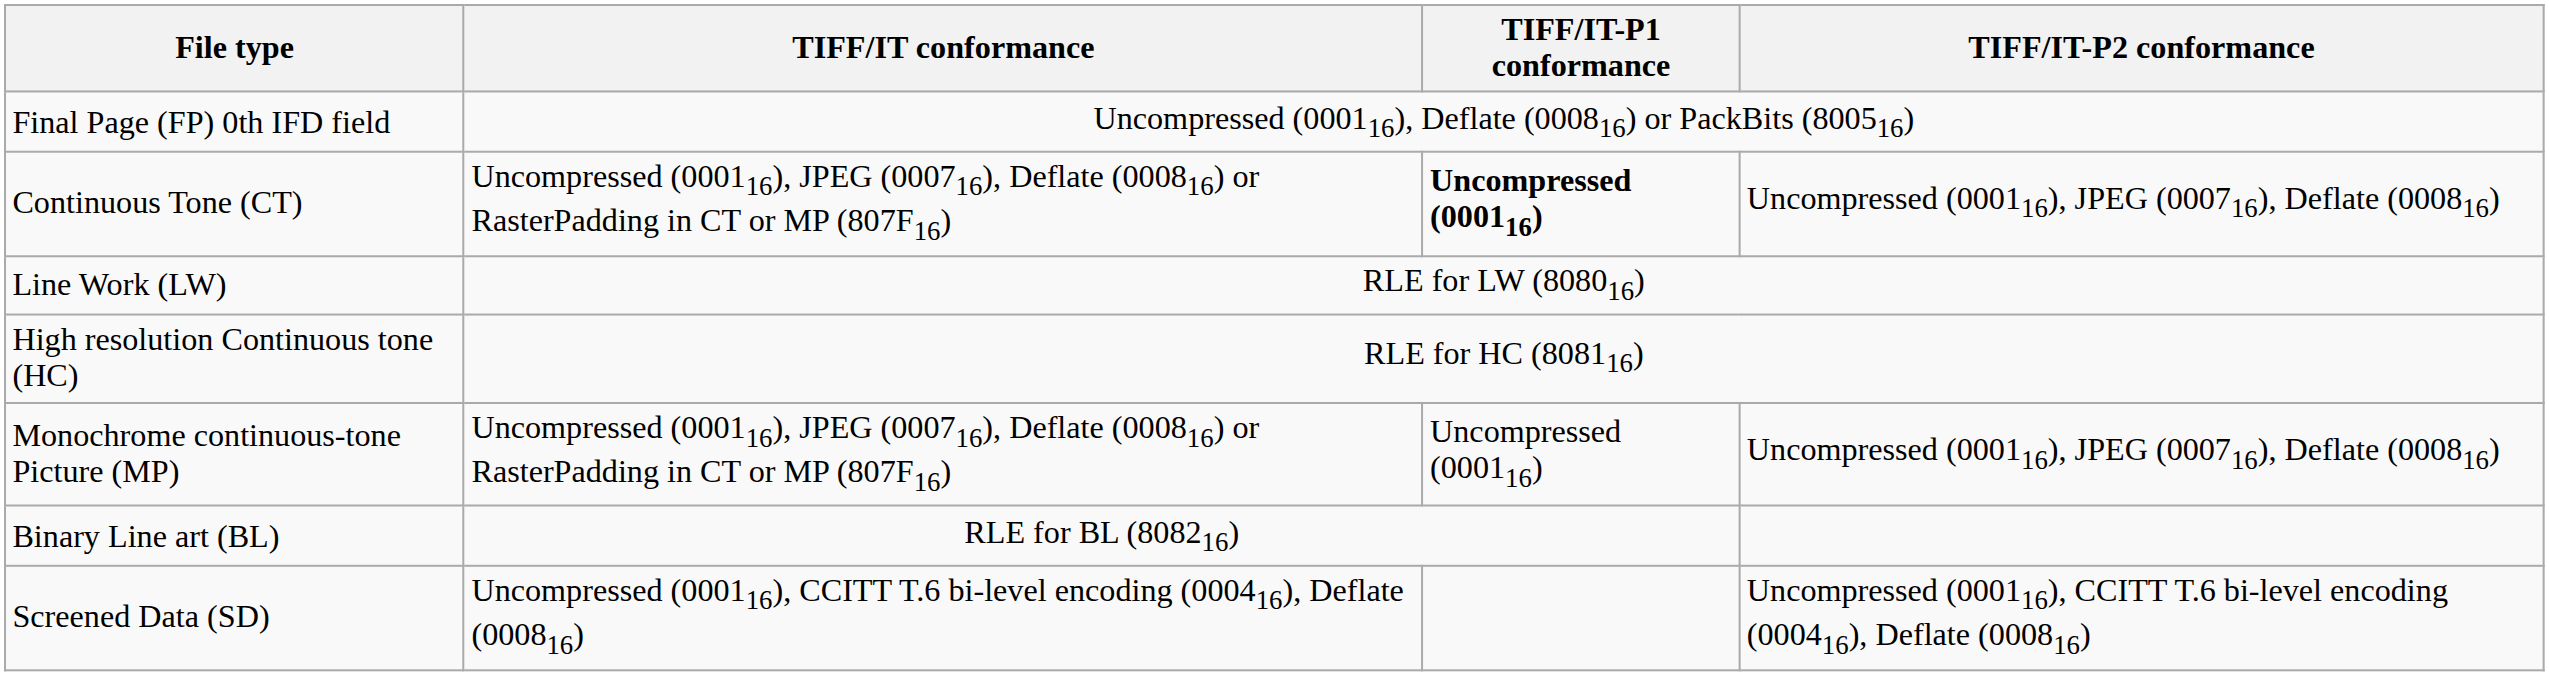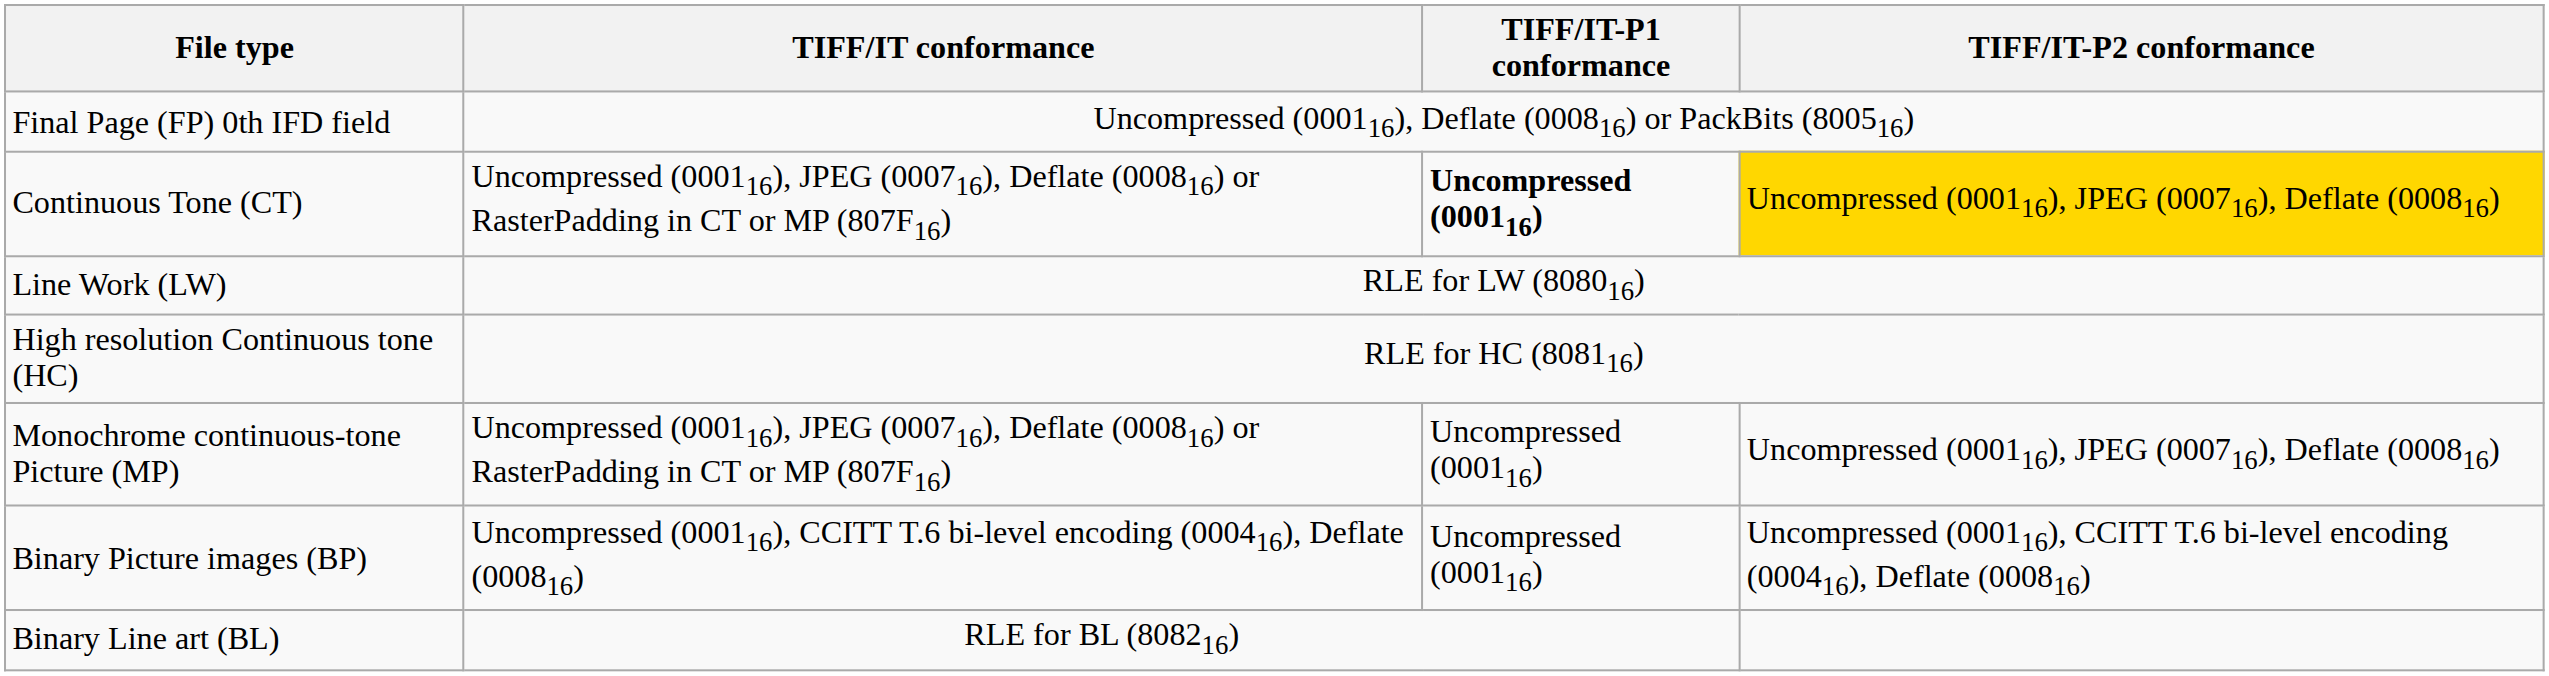 <table class="wikitable sortable" style="width: 100%">
 <tr>
 <th>File type</th>
 <th>TIFF/IT conformance</th>
 <th>TIFF/IT-P1 conformance</th>
 <th>TIFF/IT-P2 conformance</th>
 </tr>
 <tr>
 <td>Final Page (FP) 0th IFD field</td>
 <td colspan="3" style="text-align: center;">Uncompressed (0001<sub>16</sub>), Deflate (0008<sub>16</sub>) or PackBits (8005<sub>16</sub>)</td>
 </tr>
 <tr>
 <td>Continuous Tone (CT)</td>
 <td>Uncompressed (0001<sub>16</sub>), JPEG (0007<sub>16</sub>), Deflate (0008<sub>16</sub>) or RasterPadding in CT or MP (807F<sub>16</sub>)</td>
 <td><strong>Uncompressed (0001<sub>16</sub>)</strong></td>
-<td>Uncompressed (0001<sub>16</sub>), JPEG (0007<sub>16</sub>), Deflate (0008<sub>16</sub>)</td>
+<td style="background: gold;">Uncompressed (0001<sub>16</sub>), JPEG (0007<sub>16</sub>), Deflate (0008<sub>16</sub>)</td>
 </tr>
 <tr>
 <td>Line Work (LW)</td>
 <td colspan="3" style="text-align: center;">RLE for LW (8080<sub>16</sub>)</td>
 </tr>
 <tr>
 <td>High resolution Continuous tone (HC)</td>
 <td colspan="3" style="text-align: center;">RLE for HC (8081<sub>16</sub>)</td>
 </tr>
 <tr>
 <td>Monochrome continuous-tone Picture (MP)</td>
 <td>Uncompressed (0001<sub>16</sub>), JPEG (0007<sub>16</sub>), Deflate (0008<sub>16</sub>) or RasterPadding in CT or MP (807F<sub>16</sub>)</td>
 <td>Uncompressed (0001<sub>16</sub>)</td>
 <td>Uncompressed (0001<sub>16</sub>), JPEG (0007<sub>16</sub>), Deflate (0008<sub>16</sub>)</td>
 </tr>
 <tr>
+<td>Binary Picture images (BP)</td>
+<td>Uncompressed (0001<sub>16</sub>), CCITT T.6 bi-level encoding (0004<sub>16</sub>), Deflate (0008<sub>16</sub>)</td>
+<td>Uncompressed (0001<sub>16</sub>)</td>
+<td>Uncompressed (0001<sub>16</sub>), CCITT T.6 bi-level encoding (0004<sub>16</sub>), Deflate (0008<sub>16</sub>)</td>
+</tr>
+<tr>
 <td>Binary Line art (BL)</td>
 <td colspan="2" style="text-align: center;">RLE for BL (8082<sub>16</sub>)</td>
 <td></td>
 </tr>
-<tr>
-<td>Screened Data (SD)</td>
-<td>Uncompressed (0001<sub>16</sub>), CCITT T.6 bi-level encoding (0004<sub>16</sub>), Deflate (0008<sub>16</sub>)</td>
-<td></td>
-<td>Uncompressed (0001<sub>16</sub>), CCITT T.6 bi-level encoding (0004<sub>16</sub>), Deflate (0008<sub>16</sub>)</td>
-</tr>
 </table>
